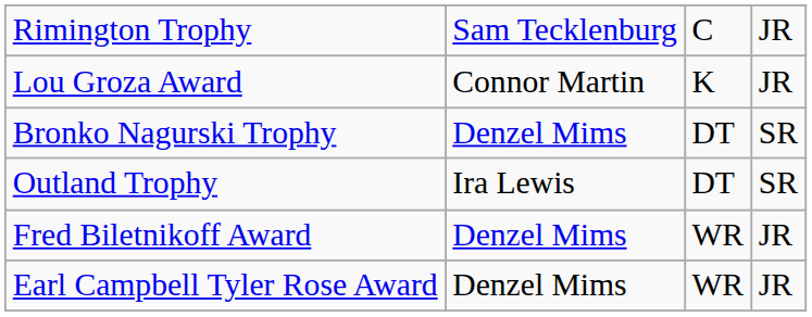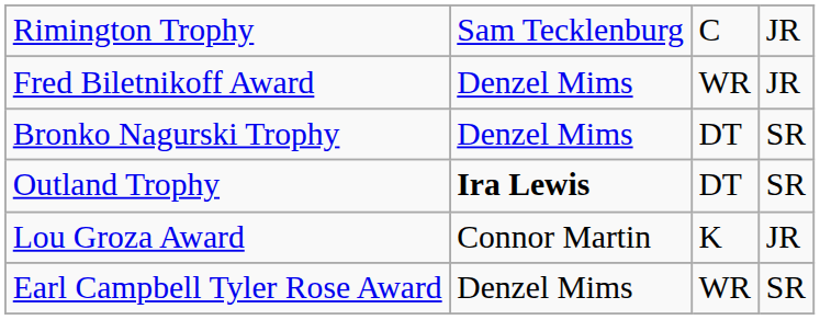 <table class="wikitable">
 <tr>
 <td><a href='#'>Rimington Trophy</a></td>
 <td><a href='#'>Sam Tecklenburg</a></td>
 <td>C</td>
 <td>JR</td>
 </tr>
 <tr>
-<td><a href='#'>Lou Groza Award</a></td>
-<td>Connor Martin</td>
-<td>K</td>
+<td><a href='#'>Fred Biletnikoff Award</a></td>
+<td><a href='#'>Denzel Mims</a></td>
+<td>WR</td>
 <td>JR</td>
 </tr>
 <tr>
 <td><a href='#'>Bronko Nagurski Trophy</a></td>
 <td><a href='#'>Denzel Mims</a></td>
 <td>DT</td>
 <td>SR</td>
 </tr>
 <tr>
 <td><a href='#'>Outland Trophy</a></td>
-<td>Ira Lewis</td>
+<td><strong>Ira Lewis</strong></td>
 <td>DT</td>
 <td>SR</td>
 </tr>
 <tr>
-<td><a href='#'>Fred Biletnikoff Award</a></td>
-<td><a href='#'>Denzel Mims</a></td>
-<td>WR</td>
+<td><a href='#'>Lou Groza Award</a></td>
+<td>Connor Martin</td>
+<td>K</td>
 <td>JR</td>
 </tr>
 <tr>
 <td><a href='#'>Earl Campbell Tyler Rose Award</a></td>
 <td>Denzel Mims</td>
 <td>WR</td>
-<td>JR</td>
+<td>SR</td>
 </tr>
 </table>
